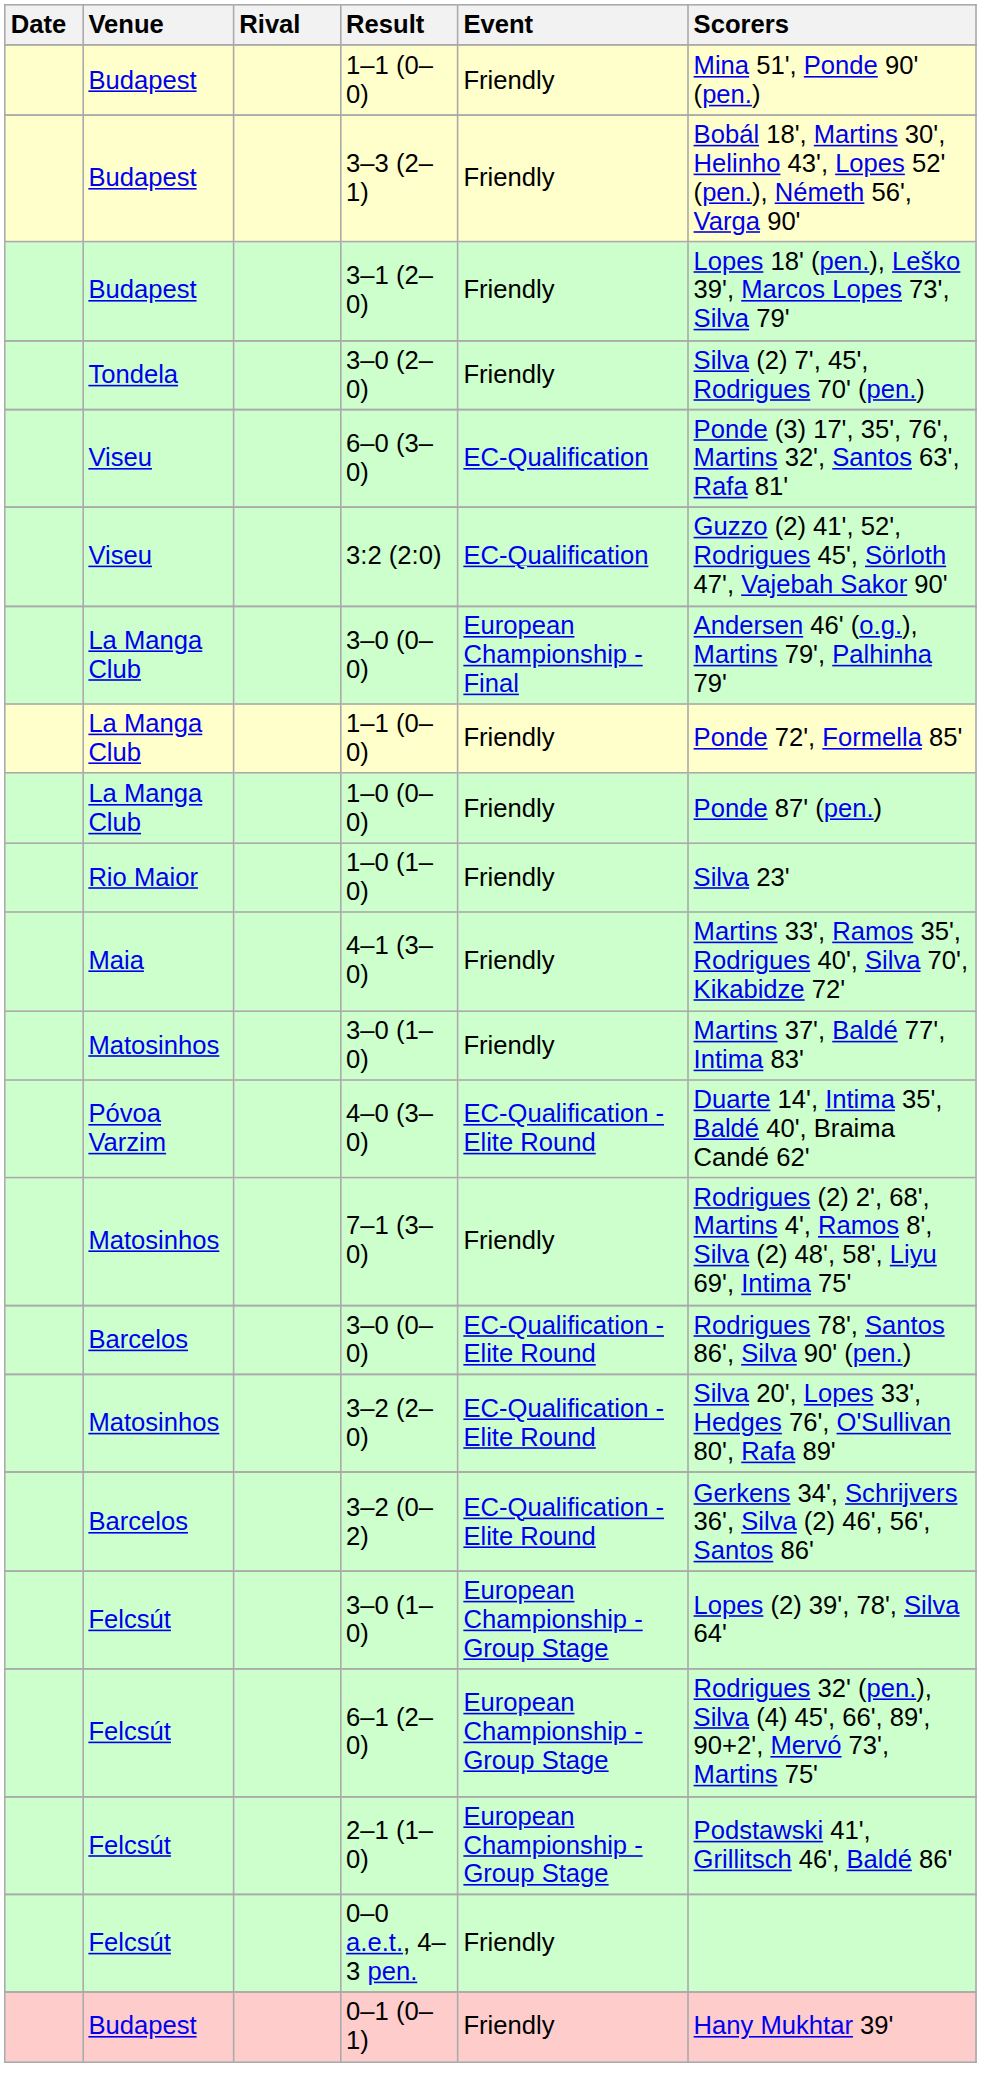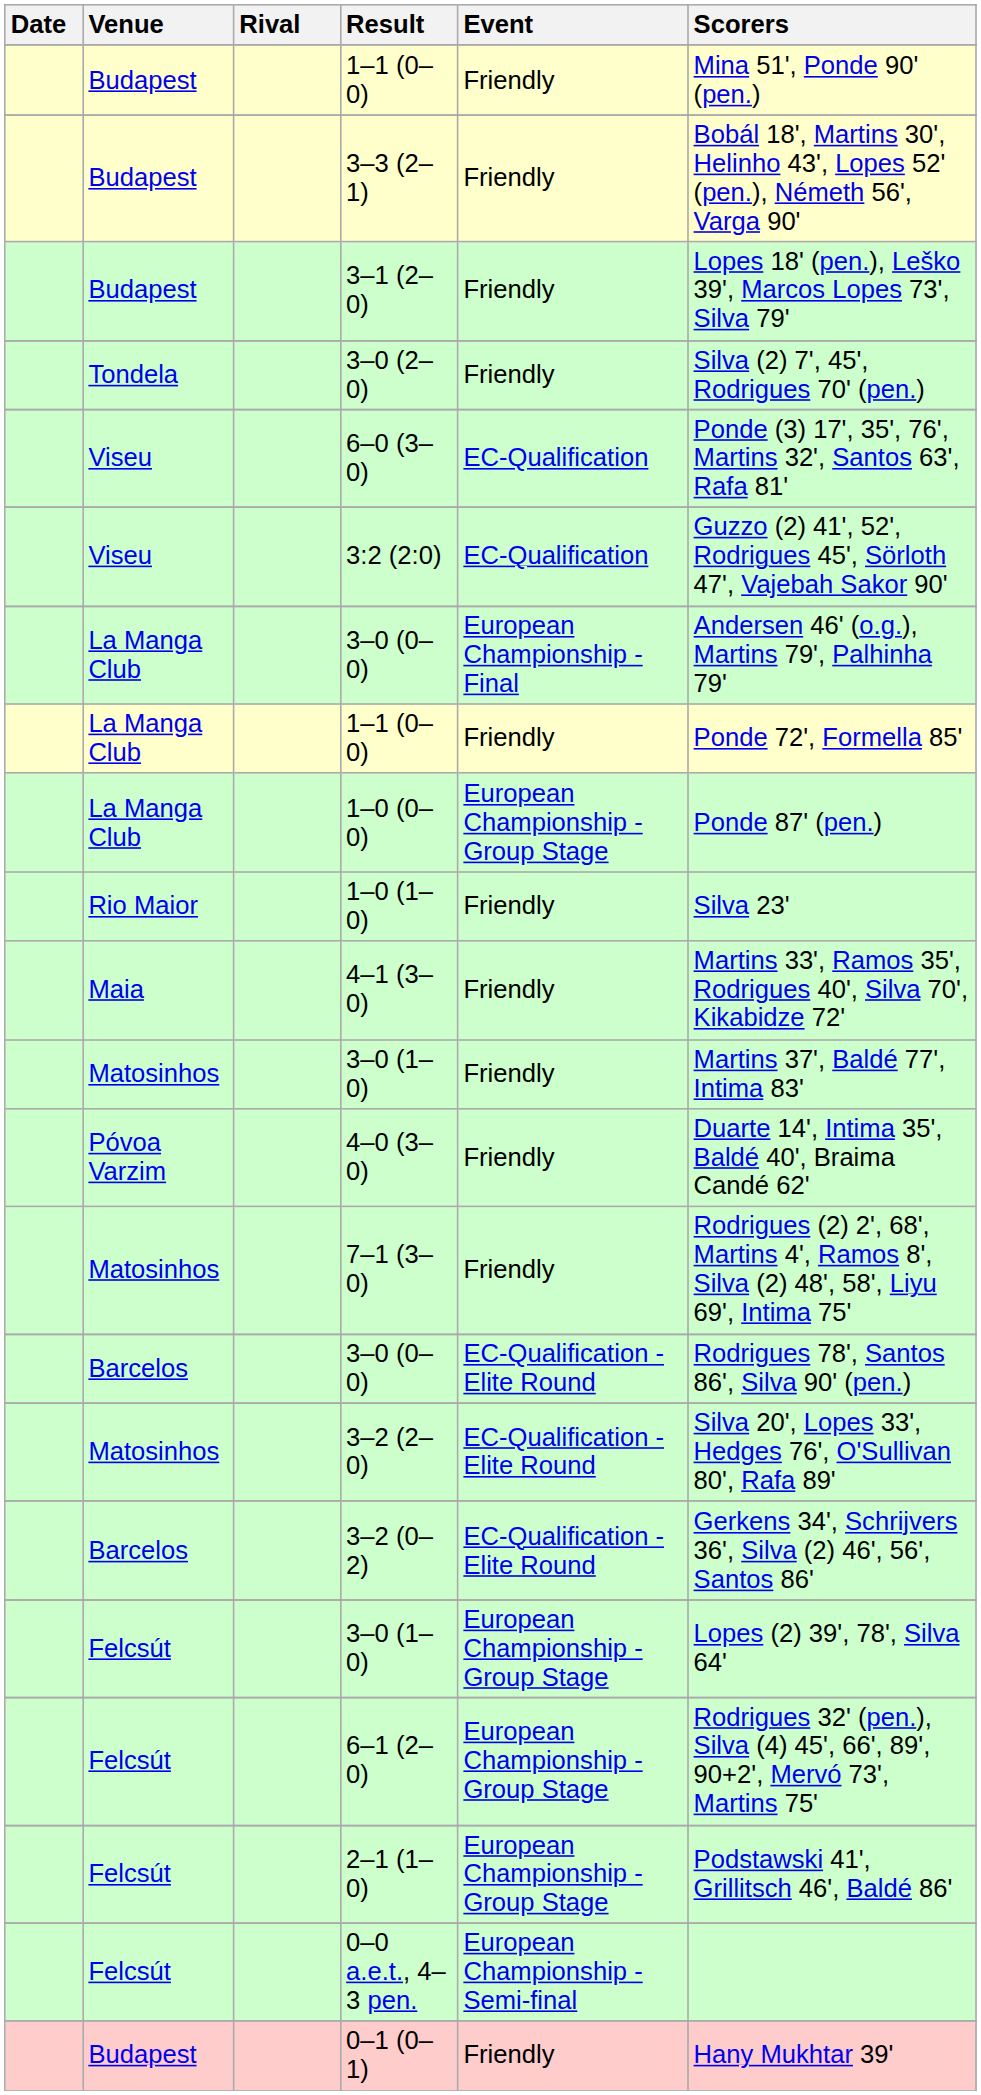 <table class="wikitable sortable">
 <tr>
 <th style="text-align:left" width=8%>Date</th>
 <th style="text-align:left">Venue</th>
 <th style="text-align:left" width=11%>Rival</th>
 <th style="text-align:left">Result</th>
 <th style="text-align:left">Event</th>
 <th style="text-align:left">Scorers</th>
 </tr>
 <tr>
 </tr>
 <tr bgcolor="#FFFFCC">
 <td></td>
 <td><a href='#'>Budapest</a></td>
 <td></td>
 <td>1–1 (0–0)</td>
 <td>Friendly</td>
 <td><a href='#'>Mina</a> 51', <a href='#'>Ponde</a> 90' (<a href='#'>pen.</a>)</td>
 </tr>
 <tr>
 </tr>
 <tr bgcolor="#FFFFCC">
 <td></td>
 <td><a href='#'>Budapest</a></td>
 <td></td>
 <td>3–3 (2–1)</td>
 <td>Friendly</td>
 <td><a href='#'>Bobál</a> 18', <a href='#'>Martins</a> 30', <a href='#'>Helinho</a> 43', <a href='#'>Lopes</a> 52' (<a href='#'>pen.</a>), <a href='#'>Németh</a> 56', <a href='#'>Varga</a> 90'</td>
 </tr>
 <tr bgcolor="#CCFFCC">
 <td></td>
 <td><a href='#'>Budapest</a></td>
 <td></td>
 <td>3–1 (2–0)</td>
 <td>Friendly</td>
 <td><a href='#'>Lopes</a> 18' (<a href='#'>pen.</a>), <a href='#'>Leško</a> 39', <a href='#'>Marcos Lopes</a> 73', <a href='#'>Silva</a> 79'</td>
 </tr>
 <tr>
 </tr>
 <tr bgcolor="#CCFFCC">
 <td></td>
 <td><a href='#'>Tondela</a></td>
 <td></td>
 <td>3–0 (2–0)</td>
 <td>Friendly</td>
 <td><a href='#'>Silva</a> (2) 7', 45', <a href='#'>Rodrigues</a> 70' (<a href='#'>pen.</a>)</td>
 </tr>
 <tr>
 </tr>
 <tr bgcolor="#CCFFCC">
 <td></td>
 <td><a href='#'>Viseu</a></td>
 <td></td>
 <td>6–0 (3–0)</td>
 <td><a href='#'>EC-Qualification</a></td>
 <td><a href='#'>Ponde</a> (3) 17', 35', 76', <a href='#'>Martins</a> 32', <a href='#'>Santos</a> 63', <a href='#'>Rafa</a> 81'</td>
 </tr>
 <tr>
 </tr>
 <tr bgcolor="#CCFFCC">
 <td></td>
 <td><a href='#'>Viseu</a></td>
 <td></td>
 <td>3:2 (2:0)</td>
 <td><a href='#'>EC-Qualification</a></td>
 <td><a href='#'>Guzzo</a> (2) 41', 52', <a href='#'>Rodrigues</a> 45', <a href='#'>Sörloth</a> 47', <a href='#'>Vajebah Sakor</a> 90'</td>
 </tr>
 <tr>
 </tr>
 <tr bgcolor="#CCFFCC">
 <td></td>
 <td><a href='#'>La Manga Club</a></td>
 <td></td>
 <td>3–0 (0–0)</td>
 <td><a href='#'>European Championship - Final</a></td>
 <td><a href='#'>Andersen</a> 46' (<a href='#'>o.g.</a>), <a href='#'>Martins</a> 79', <a href='#'>Palhinha</a> 79'</td>
 </tr>
 <tr bgcolor="#FFFFCC">
 <td></td>
 <td><a href='#'>La Manga Club</a></td>
 <td></td>
 <td>1–1 (0–0)</td>
 <td>Friendly</td>
 <td><a href='#'>Ponde</a> 72', <a href='#'>Formella</a> 85'</td>
 </tr>
 <tr bgcolor="#CCFFCC">
 <td></td>
 <td><a href='#'>La Manga Club</a></td>
 <td></td>
 <td>1–0 (0–0)</td>
-<td>Friendly</td>
+<td><a href='#'>European Championship - Group Stage</a></td>
 <td><a href='#'>Ponde</a> 87' (<a href='#'>pen.</a>)</td>
 </tr>
 <tr bgcolor="#CCFFCC">
 <td></td>
 <td><a href='#'>Rio Maior</a></td>
 <td></td>
 <td>1–0 (1–0)</td>
 <td>Friendly</td>
 <td><a href='#'>Silva</a> 23'</td>
 </tr>
 <tr bgcolor="#CCFFCC">
 <td></td>
 <td><a href='#'>Maia</a></td>
 <td></td>
 <td>4–1 (3–0)</td>
 <td>Friendly</td>
 <td><a href='#'>Martins</a> 33', <a href='#'>Ramos</a> 35', <a href='#'>Rodrigues</a> 40', <a href='#'>Silva</a> 70', <a href='#'>Kikabidze</a> 72'</td>
 </tr>
 <tr bgcolor="#CCFFCC">
 <td></td>
 <td><a href='#'>Matosinhos</a></td>
 <td></td>
 <td>3–0 (1–0)</td>
 <td>Friendly</td>
 <td><a href='#'>Martins</a> 37', <a href='#'>Baldé</a> 77', <a href='#'>Intima</a> 83'</td>
 </tr>
 <tr bgcolor="#CCFFCC">
 <td></td>
 <td><a href='#'>Póvoa Varzim</a></td>
 <td></td>
 <td>4–0 (3–0)</td>
-<td><a href='#'>EC-Qualification - Elite Round</a></td>
+<td>Friendly</td>
 <td><a href='#'>Duarte</a> 14', <a href='#'>Intima</a> 35', <a href='#'>Baldé</a> 40', Braima Candé 62'</td>
 </tr>
 <tr bgcolor="#CCFFCC">
 <td></td>
 <td><a href='#'>Matosinhos</a></td>
 <td></td>
 <td>7–1 (3–0)</td>
 <td>Friendly</td>
 <td><a href='#'>Rodrigues</a> (2) 2', 68', <a href='#'>Martins</a> 4', <a href='#'>Ramos</a> 8', <a href='#'>Silva</a> (2) 48', 58', <a href='#'>Liyu</a> 69', <a href='#'>Intima</a> 75'</td>
 </tr>
 <tr bgcolor="#CCFFCC">
 </tr>
 <tr>
 </tr>
 <tr bgcolor="#CCFFCC">
 <td></td>
 <td><a href='#'>Barcelos</a></td>
 <td></td>
 <td>3–0 (0–0)</td>
 <td><a href='#'>EC-Qualification - Elite Round</a></td>
 <td><a href='#'>Rodrigues</a> 78', <a href='#'>Santos</a> 86', <a href='#'>Silva</a> 90' (<a href='#'>pen.</a>)</td>
 </tr>
 <tr>
 </tr>
 <tr bgcolor="#CCFFCC">
 <td></td>
 <td><a href='#'>Matosinhos</a></td>
 <td></td>
 <td>3–2 (2–0)</td>
 <td><a href='#'>EC-Qualification - Elite Round</a></td>
 <td><a href='#'>Silva</a> 20', <a href='#'>Lopes</a> 33', <a href='#'>Hedges</a> 76', <a href='#'>O'Sullivan</a> 80', <a href='#'>Rafa</a> 89'</td>
 </tr>
 <tr>
 </tr>
 <tr bgcolor="#CCFFCC">
 <td></td>
 <td><a href='#'>Barcelos</a></td>
 <td></td>
 <td>3–2 (0–2)</td>
 <td><a href='#'>EC-Qualification - Elite Round</a></td>
 <td><a href='#'>Gerkens</a> 34', <a href='#'>Schrijvers</a> 36', <a href='#'>Silva</a> (2) 46', 56', <a href='#'>Santos</a> 86'</td>
 </tr>
 <tr>
 </tr>
 <tr bgcolor="#CCFFCC">
 <td></td>
 <td><a href='#'>Felcsút</a></td>
 <td></td>
 <td>3–0 (1–0)</td>
 <td><a href='#'>European Championship - Group Stage</a></td>
 <td><a href='#'>Lopes</a> (2) 39', 78', <a href='#'>Silva</a> 64'</td>
 </tr>
 <tr>
 </tr>
 <tr bgcolor="#CCFFCC">
 <td></td>
 <td><a href='#'>Felcsút</a></td>
 <td></td>
 <td>6–1 (2–0)</td>
 <td><a href='#'>European Championship - Group Stage</a></td>
 <td><a href='#'>Rodrigues</a> 32' (<a href='#'>pen.</a>), <a href='#'>Silva</a> (4) 45', 66', 89', 90+2', <a href='#'>Mervó</a> 73', <a href='#'>Martins</a> 75'</td>
 </tr>
 <tr>
 </tr>
 <tr bgcolor="#CCFFCC">
 <td></td>
 <td><a href='#'>Felcsút</a></td>
 <td></td>
 <td>2–1 (1–0)</td>
 <td><a href='#'>European Championship - Group Stage</a></td>
 <td><a href='#'>Podstawski</a> 41', <a href='#'>Grillitsch</a> 46', <a href='#'>Baldé</a> 86'</td>
 </tr>
 <tr>
 </tr>
 <tr bgcolor="#CCFFCC">
 <td></td>
 <td><a href='#'>Felcsút</a></td>
 <td></td>
 <td>0–0 <a href='#'>a.e.t.</a>, 4–3 <a href='#'>pen.</a></td>
-<td>Friendly</td>
+<td><a href='#'>European Championship - Semi-final</a></td>
 <td></td>
 </tr>
 <tr>
 </tr>
 <tr bgcolor="#FFCCCC">
 <td></td>
 <td><a href='#'>Budapest</a></td>
 <td></td>
 <td>0–1 (0–1)</td>
 <td>Friendly</td>
 <td><a href='#'>Hany Mukhtar</a> 39'</td>
 </tr>
 <tr>
 </tr>
 </table>
